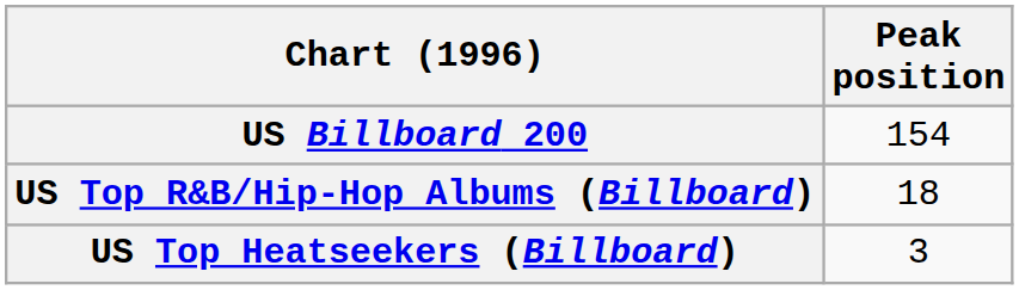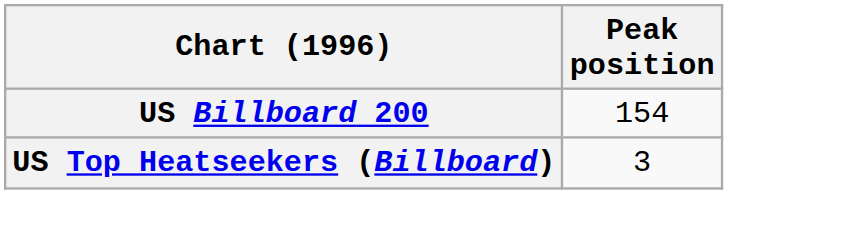 <table class="wikitable sortable plainrowheaders" style="text-align:center">
 <tr>
 <th scope="col">Chart (1996)</th>
 <th scope="col">Peak<br> position</th>
 </tr>
 <tr>
 <th scope="row">US <a href='#'><em>Billboard</em> 200</a></th>
 <td>154</td>
 </tr>
 <tr>
-<th scope="row">US <a href='#'>Top R&B/Hip-Hop Albums</a> (<em><a href='#'>Billboard</a></em>)</th>
-<td>18</td>
-</tr>
-<tr>
 <th scope="row">US <a href='#'>Top Heatseekers</a> (<em><a href='#'>Billboard</a></em>)</th>
 <td>3</td>
 </tr>
 </table>
